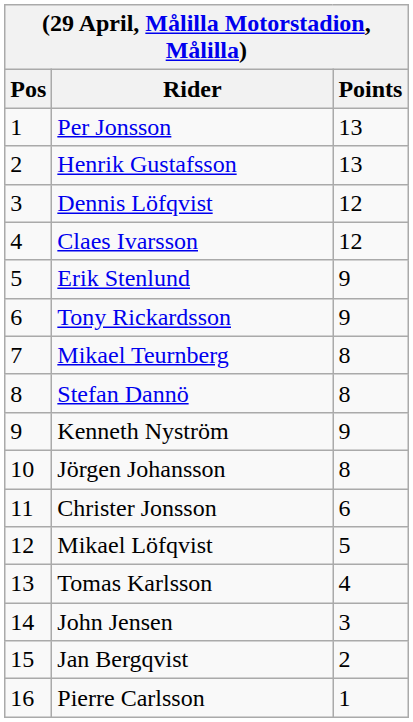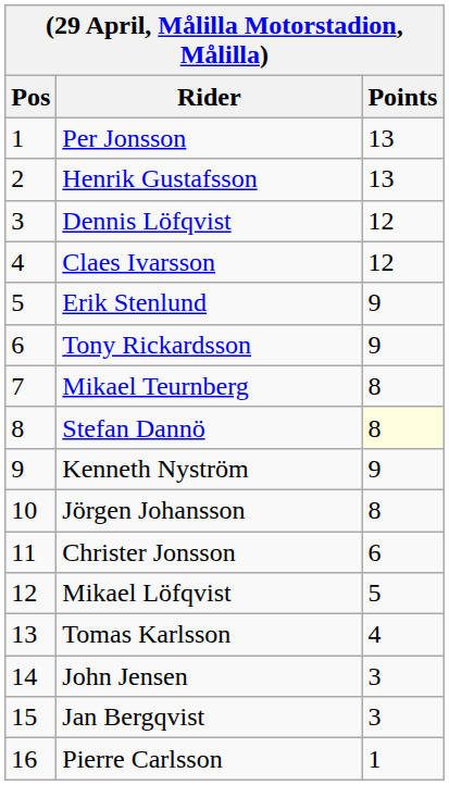 <table class="wikitable">
 <tr>
 <th colspan="6">(29 April, <a href='#'>Målilla Motorstadion</a>, <a href='#'>Målilla</a>)</th>
 </tr>
 <tr>
 <th width=20>Pos</th>
 <th width=180>Rider</th>
 <th width=40>Points</th>
 </tr>
 <tr>
 <td>1</td>
 <td style="text-align:left;"><a href='#'>Per Jonsson</a></td>
 <td>13</td>
 </tr>
 <tr>
 <td>2</td>
 <td style="text-align:left;"><a href='#'>Henrik Gustafsson</a></td>
 <td>13</td>
 </tr>
 <tr>
 <td>3</td>
 <td style="text-align:left;"><a href='#'>Dennis Löfqvist</a></td>
 <td>12</td>
 </tr>
 <tr>
 <td>4</td>
 <td style="text-align:left;"><a href='#'>Claes Ivarsson</a></td>
 <td>12</td>
 </tr>
 <tr>
 <td>5</td>
 <td style="text-align:left;"><a href='#'>Erik Stenlund</a></td>
 <td>9</td>
 </tr>
 <tr>
 <td>6</td>
 <td style="text-align:left;"><a href='#'>Tony Rickardsson</a></td>
 <td>9</td>
 </tr>
 <tr>
 <td>7</td>
 <td style="text-align:left;"><a href='#'>Mikael Teurnberg</a></td>
 <td>8</td>
 </tr>
 <tr>
 <td>8</td>
 <td style="text-align:left;"><a href='#'>Stefan Dannö</a></td>
-<td>8</td>
+<td style="background: lightyellow;">8</td>
 </tr>
 <tr>
 <td>9</td>
 <td style="text-align:left;">Kenneth Nyström</td>
 <td>9</td>
 </tr>
 <tr>
 <td>10</td>
 <td style="text-align:left;">Jörgen Johansson</td>
 <td>8</td>
 </tr>
 <tr>
 <td>11</td>
 <td style="text-align:left;">Christer Jonsson</td>
 <td>6</td>
 </tr>
 <tr>
 <td>12</td>
 <td style="text-align:left;">Mikael Löfqvist</td>
 <td>5</td>
 </tr>
 <tr>
 <td>13</td>
 <td style="text-align:left;">Tomas Karlsson</td>
 <td>4</td>
 </tr>
 <tr>
 <td>14</td>
 <td style="text-align:left;">John Jensen</td>
 <td>3</td>
 </tr>
 <tr>
 <td>15</td>
 <td style="text-align:left;">Jan Bergqvist</td>
-<td>2</td>
+<td>3</td>
 </tr>
 <tr>
 <td>16</td>
 <td style="text-align:left;">Pierre Carlsson</td>
 <td>1</td>
 </tr>
 </table>
